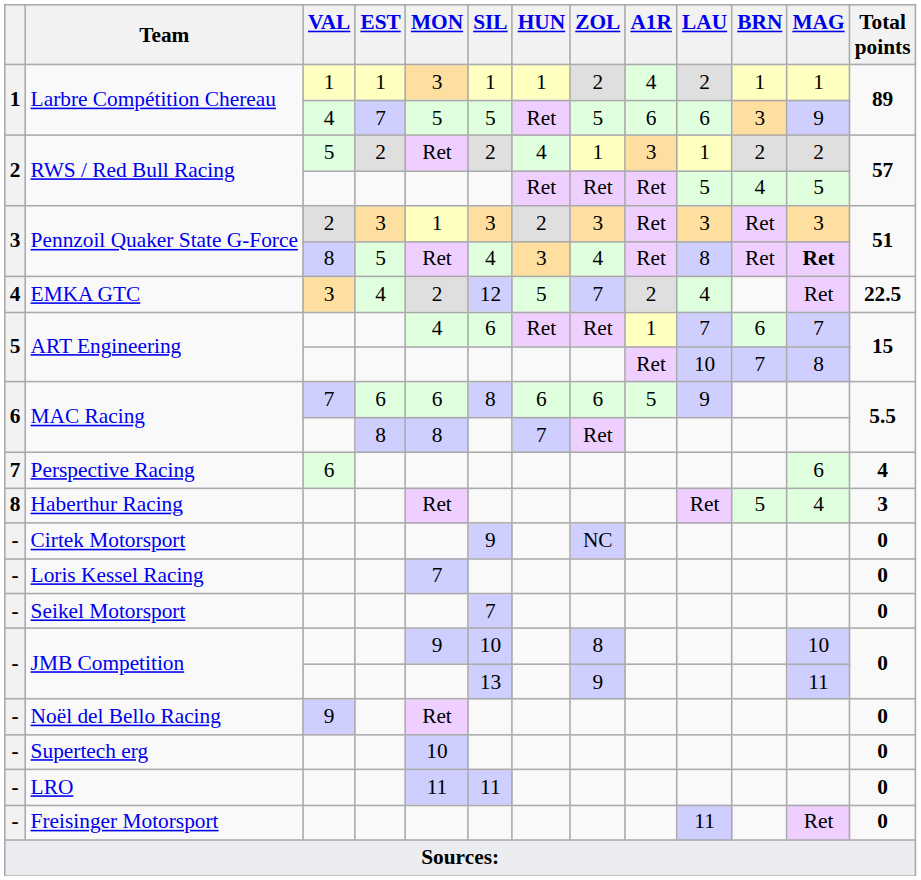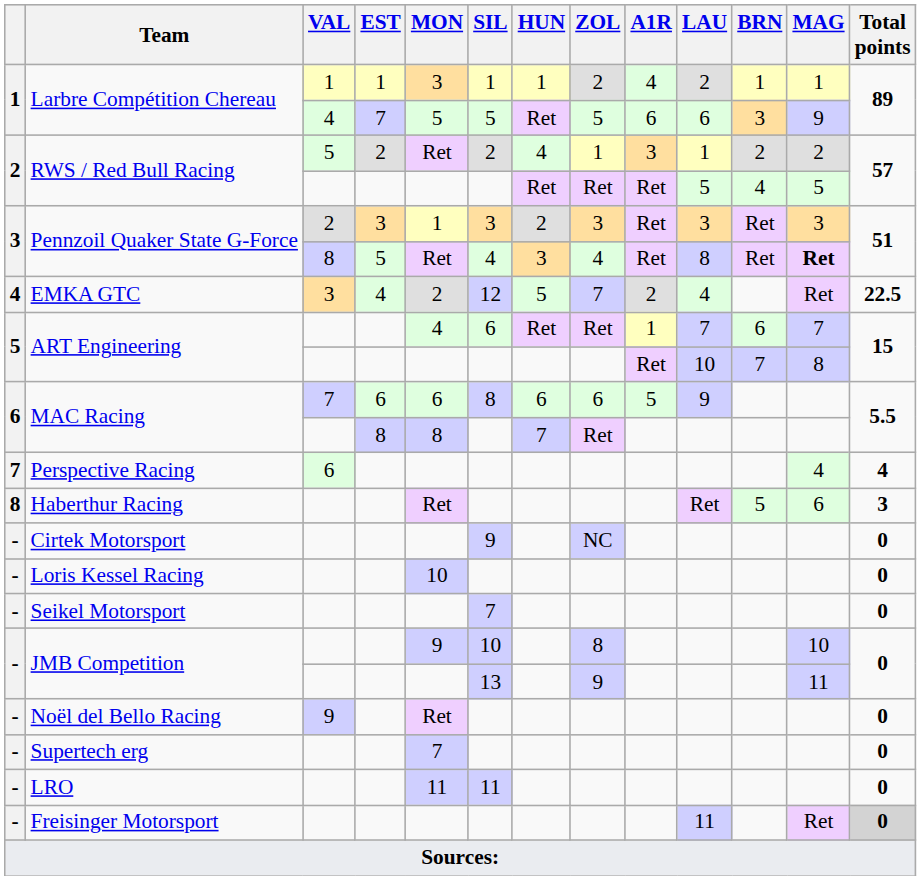 <table class="wikitable" style="font-size: 85%; text-align:center;">
 <tr valign="top">
 <th valign=middle></th>
 <th valign=middle>Team</th>
 <th><a href='#'>VAL</a><br></th>
 <th><a href='#'>EST</a><br></th>
 <th><a href='#'>MON</a><br></th>
 <th><a href='#'>SIL</a><br></th>
 <th><a href='#'>HUN</a><br></th>
 <th><a href='#'>ZOL</a><br></th>
 <th><a href='#'>A1R</a><br></th>
 <th><a href='#'>LAU</a><br></th>
 <th><a href='#'>BRN</a><br></th>
 <th><a href='#'>MAG</a><br></th>
 <th valign=middle>Total<br>points</th>
 </tr>
 <tr>
 <th rowspan=2>1</th>
 <td rowspan=2 align=left> <a href='#'>Larbre Compétition Chereau</a></td>
 <td style="background:#FFFFBF;">1</td>
 <td style="background:#FFFFBF;">1</td>
 <td style="background:#FFDF9F;">3</td>
 <td style="background:#FFFFBF;">1</td>
 <td style="background:#FFFFBF;">1</td>
 <td style="background:#DFDFDF;">2</td>
 <td style="background:#DFFFDF;">4</td>
 <td style="background:#DFDFDF;">2</td>
 <td style="background:#FFFFBF;">1</td>
 <td style="background:#FFFFBF;">1</td>
 <td rowspan=2><strong>89</strong></td>
 </tr>
 <tr>
 <td style="background:#DFFFDF;">4</td>
 <td style="background:#CFCFFF;">7</td>
 <td style="background:#DFFFDF;">5</td>
 <td style="background:#DFFFDF;">5</td>
 <td style="background:#EFCFFF;">Ret</td>
 <td style="background:#DFFFDF;">5</td>
 <td style="background:#DFFFDF;">6</td>
 <td style="background:#DFFFDF;">6</td>
 <td style="background:#FFDF9F;">3</td>
 <td style="background:#CFCFFF;">9</td>
 </tr>
 <tr>
 <th rowspan=2>2</th>
 <td rowspan=2 align=left> <a href='#'>RWS / Red Bull Racing</a></td>
 <td style="background:#DFFFDF;">5</td>
 <td style="background:#DFDFDF;">2</td>
 <td style="background:#EFCFFF;">Ret</td>
 <td style="background:#DFDFDF;">2</td>
 <td style="background:#DFFFDF;">4</td>
 <td style="background:#FFFFBF;">1</td>
 <td style="background:#FFDF9F;">3</td>
 <td style="background:#FFFFBF;">1</td>
 <td style="background:#DFDFDF;">2</td>
 <td style="background:#DFDFDF;">2</td>
 <td rowspan=2><strong>57</strong></td>
 </tr>
 <tr>
 <td></td>
 <td></td>
 <td></td>
 <td></td>
 <td style="background:#EFCFFF;">Ret</td>
 <td style="background:#EFCFFF;">Ret</td>
 <td style="background:#EFCFFF;">Ret</td>
 <td style="background:#DFFFDF;">5</td>
 <td style="background:#DFFFDF;">4</td>
 <td style="background:#DFFFDF;">5</td>
 </tr>
 <tr>
 <th rowspan=2>3</th>
 <td rowspan=2 align=left> <a href='#'>Pennzoil Quaker State G-Force</a></td>
 <td style="background:#DFDFDF;">2</td>
 <td style="background:#FFDF9F;">3</td>
 <td style="background:#FFFFBF;">1</td>
 <td style="background:#FFDF9F;">3</td>
 <td style="background:#DFDFDF;">2</td>
 <td style="background:#FFDF9F;">3</td>
 <td style="background:#EFCFFF;">Ret</td>
 <td style="background:#FFDF9F;">3</td>
 <td style="background:#EFCFFF;">Ret</td>
 <td style="background:#FFDF9F;">3</td>
 <td rowspan=2><strong>51</strong></td>
 </tr>
 <tr>
 <td style="background:#CFCFFF;">8</td>
 <td style="background:#DFFFDF;">5</td>
 <td style="background:#EFCFFF;">Ret</td>
 <td style="background:#DFFFDF;">4</td>
 <td style="background:#FFDF9F;">3</td>
 <td style="background:#DFFFDF;">4</td>
 <td style="background:#EFCFFF;">Ret</td>
 <td style="background:#CFCFFF;">8</td>
 <td style="background:#EFCFFF;">Ret</td>
 <td style="background:#EFCFFF;"><strong>Ret</strong></td>
 </tr>
 <tr>
 <th>4</th>
 <td align=left> <a href='#'>EMKA GTC</a></td>
 <td style="background:#FFDF9F;">3</td>
 <td style="background:#DFFFDF;">4</td>
 <td style="background:#DFDFDF;">2</td>
 <td style="background:#CFCFFF;">12</td>
 <td style="background:#DFFFDF;">5</td>
 <td style="background:#CFCFFF;">7</td>
 <td style="background:#DFDFDF;">2</td>
 <td style="background:#DFFFDF;">4</td>
 <td></td>
 <td style="background:#EFCFFF;">Ret</td>
 <td><strong>22.5</strong></td>
 </tr>
 <tr>
 <th rowspan=2>5</th>
 <td rowspan=2 align=left> <a href='#'>ART Engineering</a></td>
 <td></td>
 <td></td>
 <td style="background:#DFFFDF;">4</td>
 <td style="background:#DFFFDF;">6</td>
 <td style="background:#EFCFFF;">Ret</td>
 <td style="background:#EFCFFF;">Ret</td>
 <td style="background:#FFFFBF;">1</td>
 <td style="background:#CFCFFF;">7</td>
 <td style="background:#DFFFDF;">6</td>
 <td style="background:#CFCFFF;">7</td>
 <td rowspan=2><strong>15</strong></td>
 </tr>
 <tr>
 <td></td>
 <td></td>
 <td></td>
 <td></td>
 <td></td>
 <td></td>
 <td style="background:#EFCFFF;">Ret</td>
 <td style="background:#CFCFFF;">10</td>
 <td style="background:#CFCFFF;">7</td>
 <td style="background:#CFCFFF;">8</td>
 </tr>
 <tr>
 <th rowspan=2>6</th>
 <td rowspan=2 align=left> <a href='#'>MAC Racing</a></td>
 <td style="background:#CFCFFF;">7</td>
 <td style="background:#DFFFDF;">6</td>
 <td style="background:#DFFFDF;">6</td>
 <td style="background:#CFCFFF;">8</td>
 <td style="background:#DFFFDF;">6</td>
 <td style="background:#DFFFDF;">6</td>
 <td style="background:#DFFFDF;">5</td>
 <td style="background:#CFCFFF;">9</td>
 <td></td>
 <td></td>
 <td rowspan=2><strong>5.5</strong></td>
 </tr>
 <tr>
 <td></td>
 <td style="background:#CFCFFF;">8</td>
 <td style="background:#CFCFFF;">8</td>
 <td></td>
 <td style="background:#CFCFFF;">7</td>
 <td style="background:#EFCFFF;">Ret</td>
 <td></td>
 <td></td>
 <td></td>
 <td></td>
 </tr>
 <tr>
 <th>7</th>
 <td align=left> <a href='#'>Perspective Racing</a></td>
 <td style="background:#DFFFDF;">6</td>
 <td></td>
 <td></td>
 <td></td>
 <td></td>
 <td></td>
 <td></td>
 <td></td>
 <td></td>
-<td style="background:#DFFFDF;">6</td>
+<td style="background:#DFFFDF;">4</td>
 <td><strong>4</strong></td>
 </tr>
 <tr>
 <th>8</th>
 <td align=left> <a href='#'>Haberthur Racing</a></td>
 <td></td>
 <td></td>
 <td style="background:#EFCFFF;">Ret</td>
 <td></td>
 <td></td>
 <td></td>
 <td></td>
 <td style="background:#EFCFFF;">Ret</td>
 <td style="background:#DFFFDF;">5</td>
-<td style="background:#DFFFDF;">4</td>
+<td style="background:#DFFFDF;">6</td>
 <td><strong>3</strong></td>
 </tr>
 <tr>
 <th>-</th>
 <td align=left> <a href='#'>Cirtek Motorsport</a></td>
 <td></td>
 <td></td>
 <td></td>
 <td style="background:#CFCFFF;">9</td>
 <td></td>
 <td style="background:#CFCFFF;">NC</td>
 <td></td>
 <td></td>
 <td></td>
 <td></td>
 <td><strong>0</strong></td>
 </tr>
 <tr>
 <th>-</th>
 <td align=left> <a href='#'>Loris Kessel Racing</a></td>
 <td></td>
 <td></td>
-<td style="background:#CFCFFF;">7</td>
+<td style="background:#CFCFFF;">10</td>
 <td></td>
 <td></td>
 <td></td>
 <td></td>
 <td></td>
 <td></td>
 <td></td>
 <td><strong>0</strong></td>
 </tr>
 <tr>
 <th>-</th>
 <td align=left> <a href='#'>Seikel Motorsport</a></td>
 <td></td>
 <td></td>
 <td></td>
 <td style="background:#CFCFFF;">7</td>
 <td></td>
 <td></td>
 <td></td>
 <td></td>
 <td></td>
 <td></td>
 <td><strong>0</strong></td>
 </tr>
 <tr>
 <th rowspan=2>-</th>
 <td rowspan=2 align=left> <a href='#'>JMB Competition</a></td>
 <td></td>
 <td></td>
 <td style="background:#CFCFFF;">9</td>
 <td style="background:#CFCFFF;">10</td>
 <td></td>
 <td style="background:#CFCFFF;">8</td>
 <td></td>
 <td></td>
 <td></td>
 <td style="background:#CFCFFF;">10</td>
 <td rowspan=2><strong>0</strong></td>
 </tr>
 <tr>
 <td></td>
 <td></td>
 <td></td>
 <td style="background:#CFCFFF;">13</td>
 <td></td>
 <td style="background:#CFCFFF;">9</td>
 <td></td>
 <td></td>
 <td></td>
 <td style="background:#CFCFFF;">11</td>
 </tr>
 <tr>
 <th>-</th>
 <td align=left> <a href='#'>Noël del Bello Racing</a></td>
 <td style="background:#CFCFFF;">9</td>
 <td></td>
 <td style="background:#EFCFFF;">Ret</td>
 <td></td>
 <td></td>
 <td></td>
 <td></td>
 <td></td>
 <td></td>
 <td></td>
 <td><strong>0</strong></td>
 </tr>
 <tr>
 <th>-</th>
 <td align=left> <a href='#'>Supertech erg</a></td>
 <td></td>
 <td></td>
-<td style="background:#CFCFFF;">10</td>
+<td style="background:#CFCFFF;">7</td>
 <td></td>
 <td></td>
 <td></td>
 <td></td>
 <td></td>
 <td></td>
 <td></td>
 <td><strong>0</strong></td>
 </tr>
 <tr>
 <th>-</th>
 <td align=left> <a href='#'>LRO</a></td>
 <td></td>
 <td></td>
 <td style="background:#CFCFFF;">11</td>
 <td style="background:#CFCFFF;">11</td>
 <td></td>
 <td></td>
 <td></td>
 <td></td>
 <td></td>
 <td></td>
 <td><strong>0</strong></td>
 </tr>
 <tr>
 <th>-</th>
 <td align=left> <a href='#'>Freisinger Motorsport</a></td>
 <td></td>
 <td></td>
 <td></td>
 <td></td>
 <td></td>
 <td></td>
 <td></td>
 <td style="background:#CFCFFF;">11</td>
 <td></td>
 <td style="background:#EFCFFF;">Ret</td>
-<td><strong>0</strong></td>
+<td style="background: lightgrey;"><strong>0</strong></td>
 </tr>
 <tr class="sortbottom">
 <td colspan="14" style="background-color:#EAECF0;text-align:center"><strong>Sources:</strong></td>
 </tr>
 </table>
